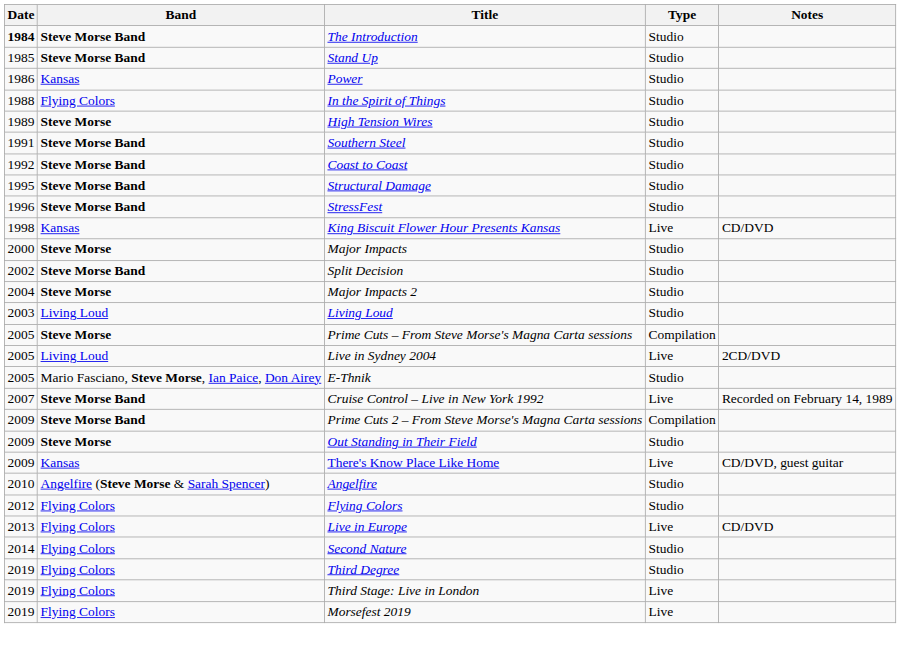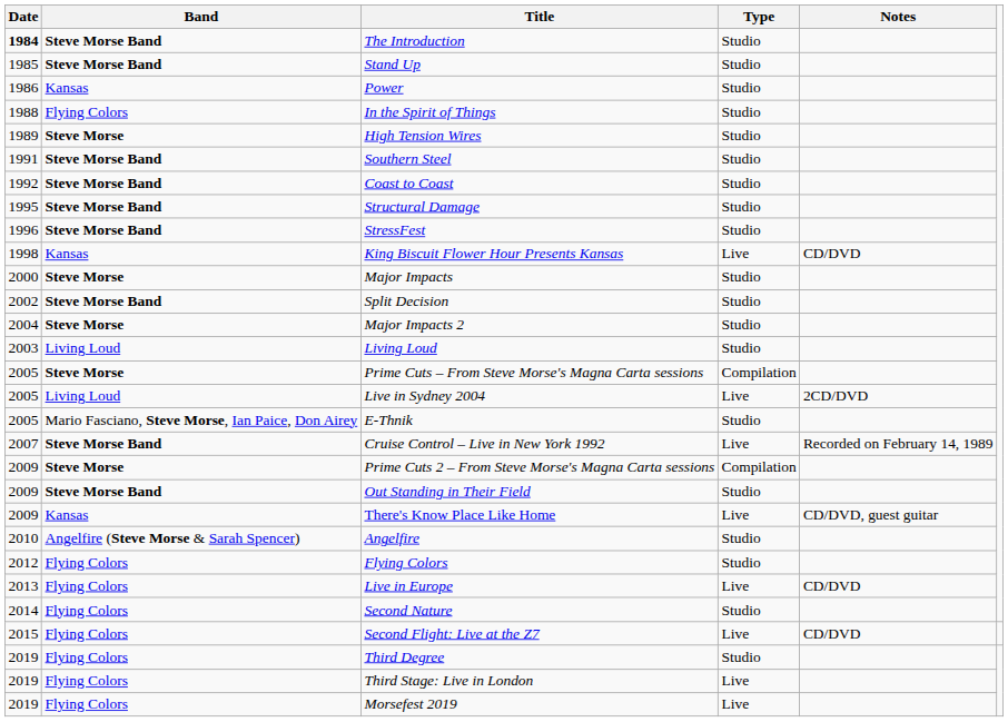 <table class="wikitable">
 <tr>
 <th>Date</th>
 <th>Band</th>
 <th>Title</th>
 <th>Type</th>
 <th>Notes</th>
 </tr>
 <tr>
 <td><strong>1984</strong></td>
 <td><strong>Steve Morse Band</strong></td>
 <td><em><a href='#'>The Introduction</a></em></td>
 <td>Studio</td>
 <td></td>
 </tr>
 <tr>
 <td>1985</td>
 <td><strong>Steve Morse Band</strong></td>
 <td><em><a href='#'>Stand Up</a></em></td>
 <td>Studio</td>
 <td></td>
 </tr>
 <tr>
 <td>1986</td>
 <td><a href='#'>Kansas</a></td>
 <td><em><a href='#'>Power</a></em></td>
 <td>Studio</td>
 <td></td>
 </tr>
 <tr>
 <td>1988</td>
 <td><a href='#'>Flying Colors</a></td>
 <td><em><a href='#'>In the Spirit of Things</a></em></td>
 <td>Studio</td>
 <td></td>
 </tr>
 <tr>
 <td>1989</td>
 <td><strong>Steve Morse</strong></td>
 <td><em><a href='#'>High Tension Wires</a></em></td>
 <td>Studio</td>
 <td></td>
 </tr>
 <tr>
 <td>1991</td>
 <td><strong>Steve Morse Band</strong></td>
 <td><em><a href='#'>Southern Steel</a></em></td>
 <td>Studio</td>
 <td></td>
 </tr>
 <tr>
 <td>1992</td>
 <td><strong>Steve Morse Band</strong></td>
 <td><em><a href='#'>Coast to Coast</a></em></td>
 <td>Studio</td>
 <td></td>
 </tr>
 <tr>
 <td>1995</td>
 <td><strong>Steve Morse Band</strong></td>
 <td><em><a href='#'>Structural Damage</a></em></td>
 <td>Studio</td>
 <td></td>
 </tr>
 <tr>
 <td>1996</td>
 <td><strong>Steve Morse Band</strong></td>
 <td><em><a href='#'>StressFest</a></em></td>
 <td>Studio</td>
 <td></td>
 </tr>
 <tr>
 <td>1998</td>
 <td><a href='#'>Kansas</a></td>
 <td><em><a href='#'>King Biscuit Flower Hour Presents Kansas</a></em></td>
 <td>Live</td>
 <td>CD/DVD</td>
 </tr>
 <tr>
 <td>2000</td>
 <td><strong>Steve Morse</strong></td>
 <td><em>Major Impacts</em></td>
 <td>Studio</td>
 <td></td>
 </tr>
 <tr>
 <td>2002</td>
 <td><strong>Steve Morse Band</strong></td>
 <td><em>Split Decision</em></td>
 <td>Studio</td>
 <td></td>
 </tr>
 <tr>
 <td>2004</td>
 <td><strong>Steve Morse</strong></td>
 <td><em>Major Impacts 2</em></td>
 <td>Studio</td>
 <td></td>
 </tr>
 <tr>
 <td>2003</td>
 <td><a href='#'>Living Loud</a></td>
 <td><em><a href='#'>Living Loud</a></em></td>
 <td>Studio</td>
 <td></td>
 </tr>
 <tr>
 <td>2005</td>
 <td><strong>Steve Morse</strong></td>
 <td><em>Prime Cuts – From Steve Morse's Magna Carta sessions</em></td>
 <td>Compilation</td>
 <td></td>
 </tr>
 <tr>
 <td>2005</td>
 <td><a href='#'>Living Loud</a></td>
 <td><em>Live in Sydney 2004</em></td>
 <td>Live</td>
 <td>2CD/DVD</td>
 </tr>
 <tr>
 <td>2005</td>
 <td>Mario Fasciano, <strong>Steve Morse</strong>, <a href='#'>Ian Paice</a>, <a href='#'>Don Airey</a></td>
 <td><em>E-Thnik</em></td>
 <td>Studio</td>
 <td></td>
 </tr>
 <tr>
 <td>2007</td>
 <td><strong>Steve Morse Band</strong></td>
 <td><em>Cruise Control – Live in New York 1992</em></td>
 <td>Live</td>
 <td>Recorded on February 14, 1989</td>
 </tr>
 <tr>
 <td>2009</td>
-<td><strong>Steve Morse Band</strong></td>
+<td><strong>Steve Morse</strong></td>
 <td><em>Prime Cuts 2 – From Steve Morse's Magna Carta sessions</em></td>
 <td>Compilation</td>
 <td></td>
 </tr>
 <tr>
 <td>2009</td>
-<td><strong>Steve Morse</strong></td>
+<td><strong>Steve Morse Band</strong></td>
 <td><em><a href='#'>Out Standing in Their Field</a></em></td>
 <td>Studio</td>
 <td></td>
 </tr>
 <tr>
 <td>2009</td>
 <td><a href='#'>Kansas</a></td>
 <td><a href='#'>There's Know Place Like Home</a></td>
 <td>Live</td>
 <td>CD/DVD, guest guitar</td>
 </tr>
 <tr>
 <td>2010</td>
 <td><a href='#'>Angelfire</a> (<strong>Steve Morse</strong> & <a href='#'>Sarah Spencer</a>)</td>
 <td><em><a href='#'>Angelfire</a></em></td>
 <td>Studio</td>
 <td></td>
 </tr>
 <tr>
 <td>2012</td>
 <td><a href='#'>Flying Colors</a></td>
 <td><em><a href='#'>Flying Colors</a></em></td>
 <td>Studio</td>
 <td></td>
 </tr>
 <tr>
 <td>2013</td>
 <td><a href='#'>Flying Colors</a></td>
 <td><em><a href='#'>Live in Europe</a></em></td>
 <td>Live</td>
 <td>CD/DVD</td>
 </tr>
 <tr>
 <td>2014</td>
 <td><a href='#'>Flying Colors</a></td>
 <td><em><a href='#'>Second Nature</a></em></td>
 <td>Studio</td>
 <td></td>
 </tr>
 <tr>
+<td>2015</td>
+<td><a href='#'>Flying Colors</a></td>
+<td><em><a href='#'>Second Flight: Live at the Z7</a></em></td>
+<td>Live</td>
+<td>CD/DVD</td>
+<td></td>
+</tr>
+<tr>
 <td>2019</td>
 <td><a href='#'>Flying Colors</a></td>
 <td><em><a href='#'>Third Degree</a></em></td>
 <td>Studio</td>
 <td></td>
 </tr>
 <tr>
 <td>2019</td>
 <td><a href='#'>Flying Colors</a></td>
 <td><em>Third Stage: Live in London</em></td>
 <td>Live</td>
 <td></td>
 </tr>
 <tr>
 <td>2019</td>
 <td><a href='#'>Flying Colors</a></td>
 <td><em>Morsefest 2019</em></td>
 <td>Live</td>
 <td></td>
 </tr>
 </table>
